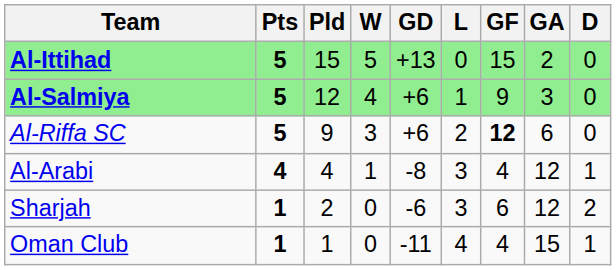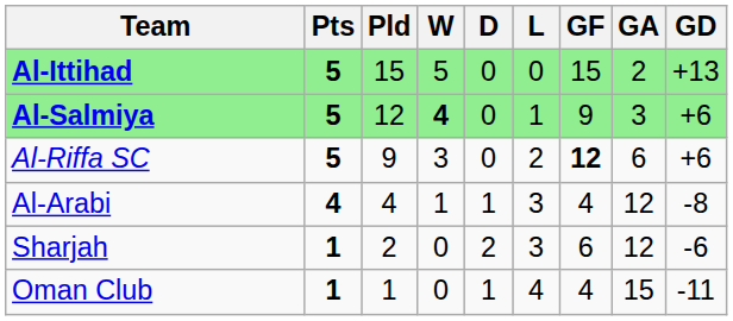 <table class="wikitable" style="text-align: center;">
 <tr>
 <th width="165">Team</th>
 <th width="20">Pts</th>
 <th width="20">Pld</th>
 <th width="20">W</th>
-<th width="20">GD</th>
+<th width="20">D</th>
 <th width="20">L</th>
 <th width="20">GF</th>
 <th width="20">GA</th>
-<th width="20">D</th>
+<th width="20">GD</th>
 </tr>
 <tr bgcolor=lightgreen>
 <td style="text-align:left;"> <strong><a href='#'>Al-Ittihad</a></strong></td>
 <td><strong>5</strong></td>
 <td>15</td>
 <td>5</td>
-<td>+13</td>
+<td>0</td>
 <td>0</td>
 <td>15</td>
 <td>2</td>
-<td>0</td>
+<td>+13</td>
 </tr>
 <tr bgcolor=lightgreen>
 <td style="text-align:left;"> <strong><a href='#'>Al-Salmiya</a></strong></td>
 <td><strong>5</strong></td>
 <td>12</td>
-<td>4</td>
-<td>+6</td>
+<td><strong>4</strong></td>
+<td>0</td>
 <td>1</td>
 <td>9</td>
 <td>3</td>
-<td>0</td>
+<td>+6</td>
 </tr>
 <tr>
 <td style="text-align:left;"> <em><a href='#'>Al-Riffa SC</a></em></td>
 <td><strong>5</strong></td>
 <td>9</td>
 <td>3</td>
-<td>+6</td>
+<td>0</td>
 <td>2</td>
 <td><strong>12</strong></td>
 <td>6</td>
-<td>0</td>
+<td>+6</td>
 </tr>
 <tr>
 <td style="text-align:left;"> <a href='#'>Al-Arabi</a></td>
 <td><strong>4</strong></td>
 <td>4</td>
 <td>1</td>
-<td>-8</td>
+<td>1</td>
 <td>3</td>
 <td>4</td>
 <td>12</td>
-<td>1</td>
+<td>-8</td>
 </tr>
 <tr>
 <td style="text-align:left;"> <a href='#'>Sharjah</a></td>
 <td><strong>1</strong></td>
 <td>2</td>
 <td>0</td>
-<td>-6</td>
+<td>2</td>
 <td>3</td>
 <td>6</td>
 <td>12</td>
-<td>2</td>
+<td>-6</td>
 </tr>
 <tr>
 <td style="text-align:left;"> <a href='#'>Oman Club</a></td>
 <td><strong>1</strong></td>
 <td>1</td>
 <td>0</td>
-<td>-11</td>
+<td>1</td>
 <td>4</td>
 <td>4</td>
 <td>15</td>
-<td>1</td>
+<td>-11</td>
 </tr>
 </table>
